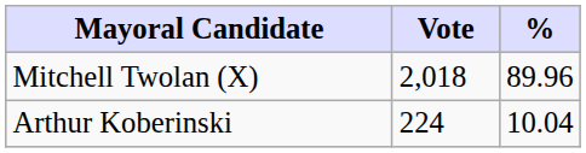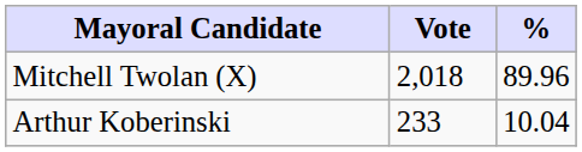 <table class="wikitable">
 <tr>
 <th style="background:#ddf; width:200px;">Mayoral Candidate </th>
 <th style="background:#ddf; width:50px;">Vote</th>
 <th style="background:#ddf; width:30px;">%</th>
 </tr>
 <tr>
 <td>Mitchell Twolan (X)</td>
 <td>2,018</td>
 <td>89.96</td>
 </tr>
 <tr>
 <td>Arthur Koberinski</td>
-<td>224</td>
+<td>233</td>
 <td>10.04</td>
 </tr>
 </table>
